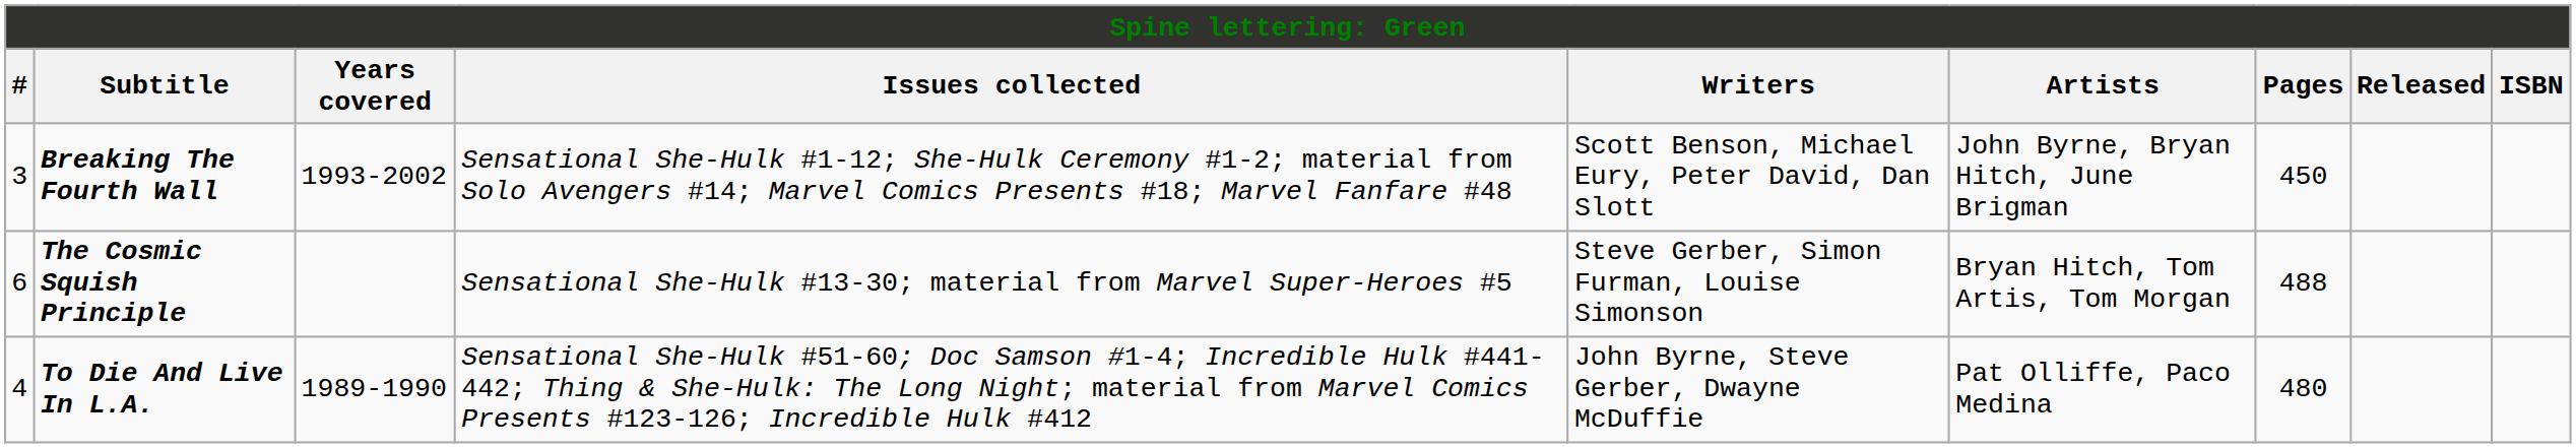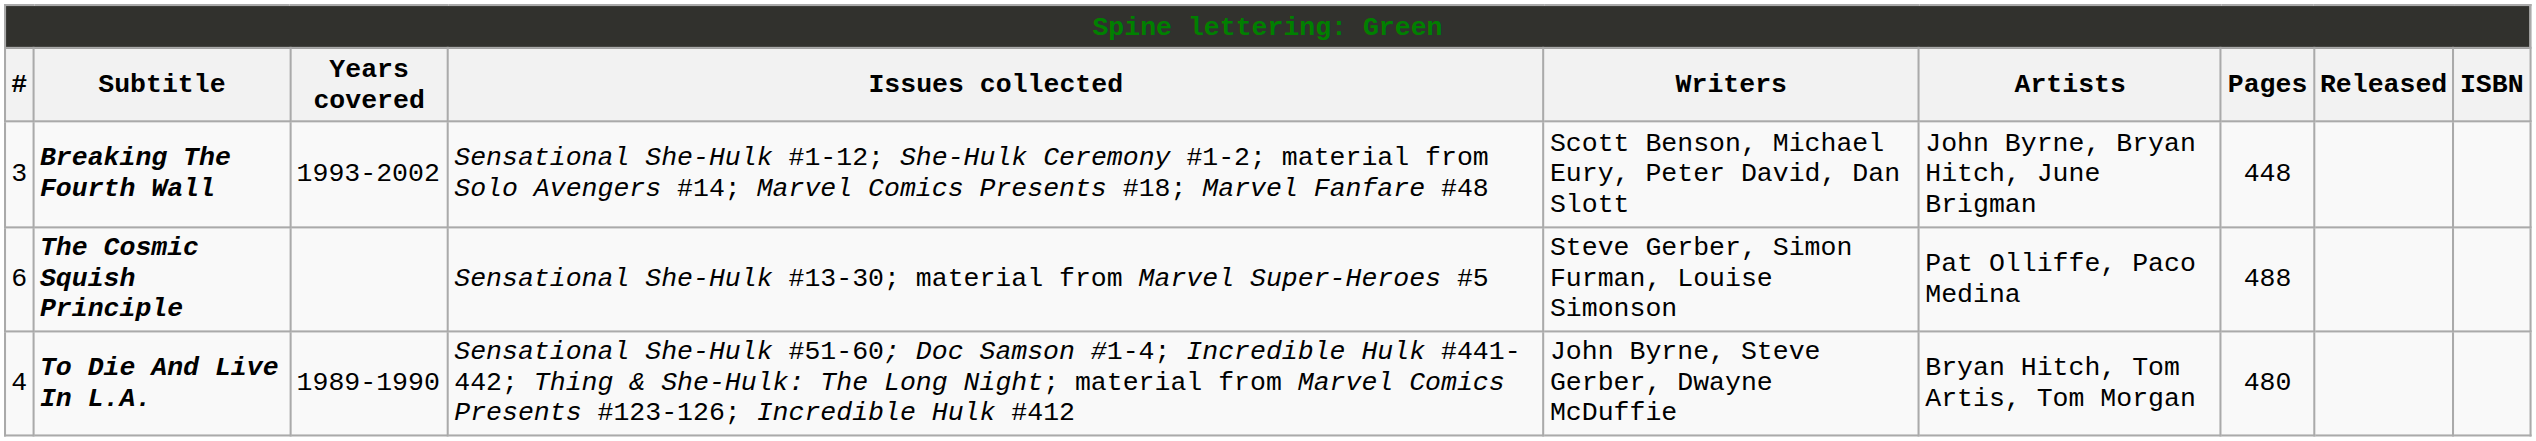 <table class="wikitable sortable" width=98%>
 <tr>
 <th colspan=9 style="background-color: #31312D; color: green;">Spine lettering: Green</th>
 </tr>
 <tr>
 <th class="unsortable">#</th>
 <th class="unsortable">Subtitle</th>
 <th>Years covered</th>
 <th class="unsortable">Issues collected</th>
 <th class="unsortable">Writers</th>
 <th class="unsortable">Artists</th>
 <th class="unsortable">Pages</th>
 <th>Released</th>
 <th class="unsortable">ISBN</th>
 </tr>
 <tr>
 <td>3</td>
 <td><strong><em>Breaking The Fourth Wall</em></strong></td>
 <td>1993-2002</td>
 <td><em>Sensational She-Hulk</em> #1-12; <em>She-Hulk Ceremony</em> #1-2; material from <em>Solo Avengers</em> #14; <em>Marvel Comics Presents</em> #18; <em>Marvel Fanfare</em> #48</td>
 <td>Scott Benson, Michael Eury, Peter David, Dan Slott</td>
 <td>John Byrne, Bryan Hitch, June Brigman</td>
-<td style="text-align: center;">450</td>
+<td style="text-align: center;">448</td>
 <td></td>
 <td></td>
 </tr>
 <tr>
 <td>6</td>
 <td><strong><em>The Cosmic Squish Principle</em></strong></td>
 <td></td>
 <td><em>Sensational She-Hulk</em> #13-30; material from <em>Marvel Super-Heroes</em> #5</td>
 <td>Steve Gerber, Simon Furman, Louise Simonson</td>
-<td>Bryan Hitch, Tom Artis, Tom Morgan</td>
+<td>Pat Olliffe, Paco Medina</td>
 <td style="text-align: center;">488</td>
 <td></td>
 <td></td>
 </tr>
 <tr>
 <td>4</td>
 <td><strong><em>To Die And Live In L.A.</em></strong></td>
 <td>1989-1990</td>
 <td><em>Sensational She-Hulk</em> #51-60<em>; Doc Samson #</em>1-4; <em>Incredible Hulk</em> #441-442; <em>Thing & She-Hulk: The Long Night</em>; material from <em>Marvel Comics Presents</em> #123-126; <em>Incredible Hulk</em> #412</td>
 <td>John Byrne, Steve Gerber, Dwayne McDuffie</td>
-<td>Pat Olliffe, Paco Medina</td>
+<td>Bryan Hitch, Tom Artis, Tom Morgan</td>
 <td style="text-align: center;">480</td>
 <td></td>
 <td></td>
 </tr>
 </table>
